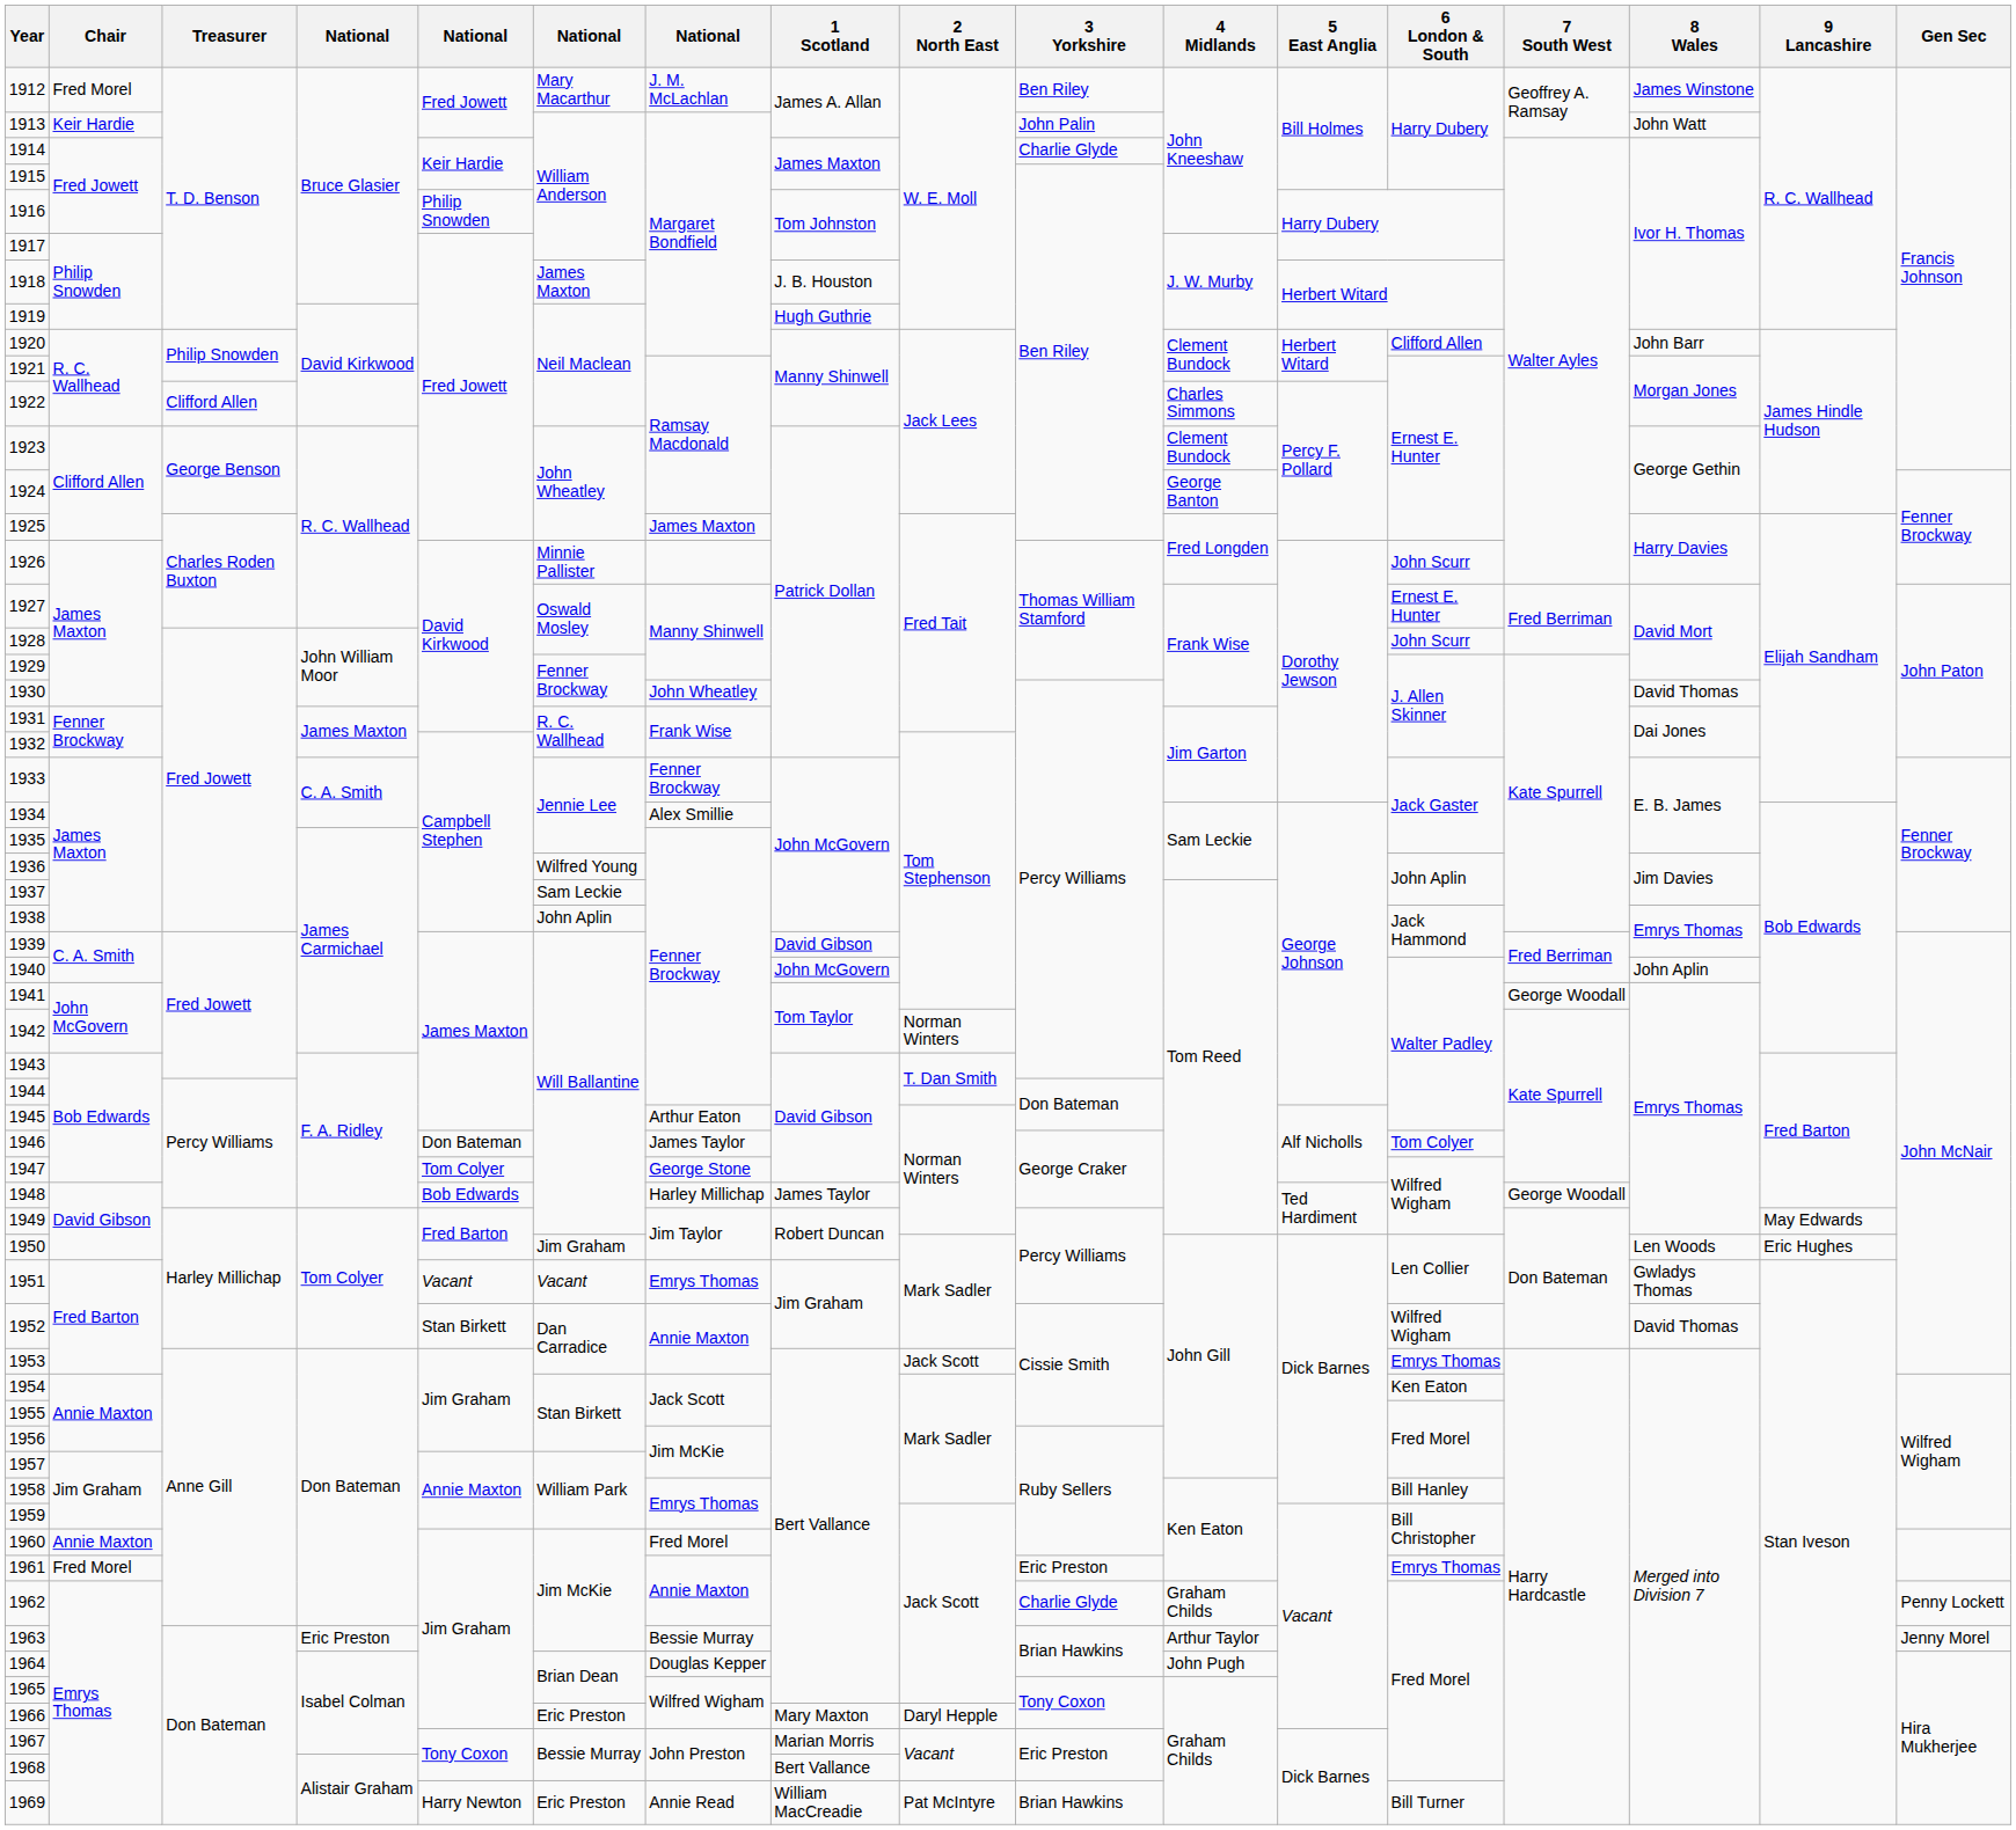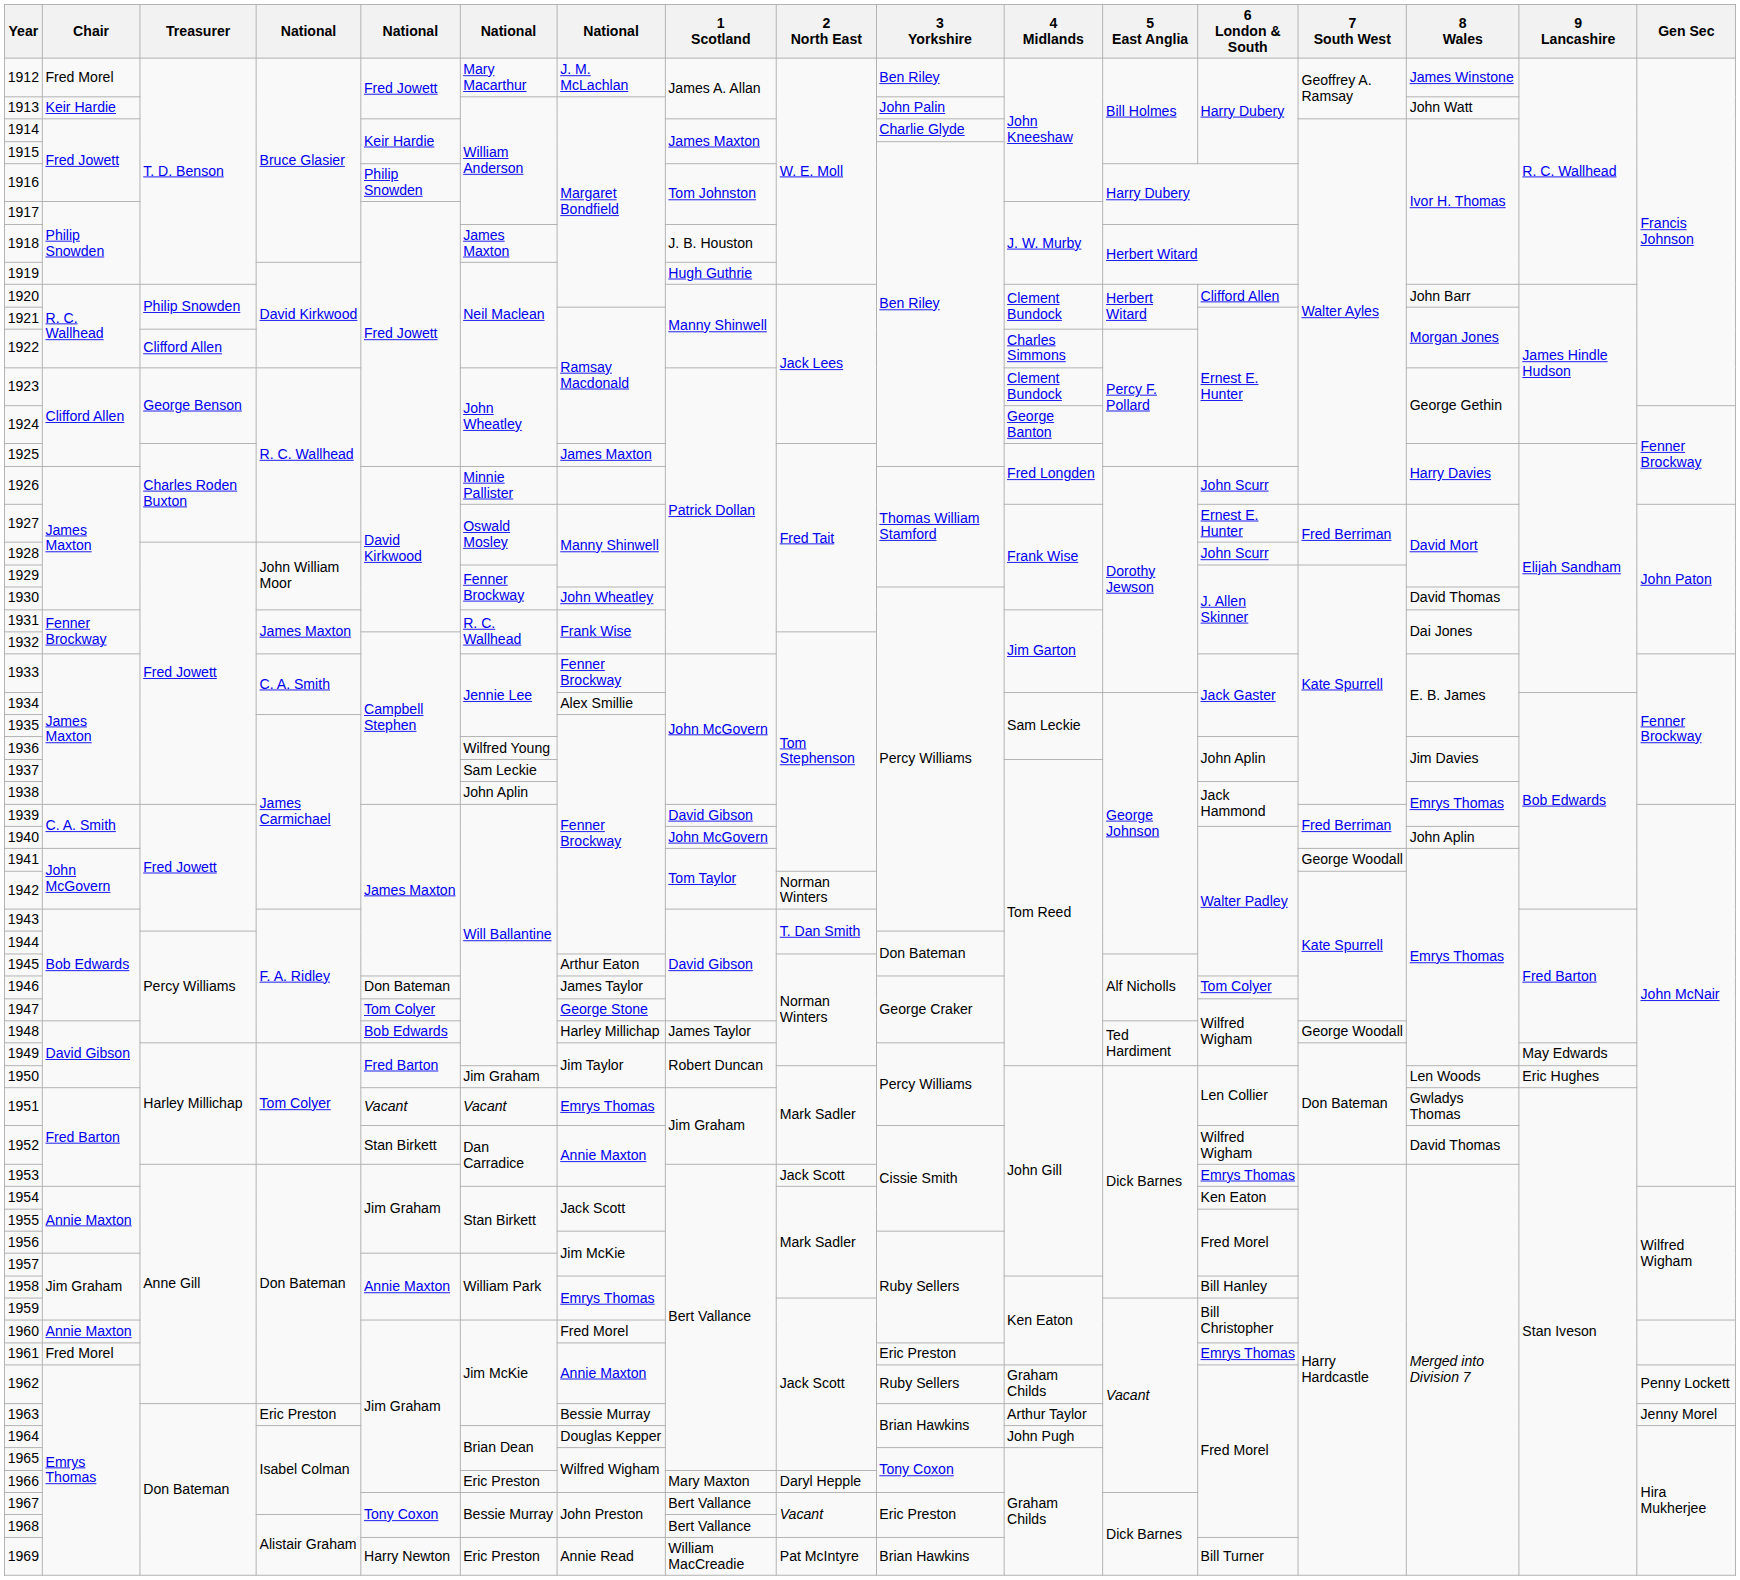 <table class="wikitable sortable">
 <tr>
 <th>Year</th>
 <th>Chair</th>
 <th>Treasurer</th>
 <th>National</th>
 <th>National</th>
 <th>National</th>
 <th>National</th>
 <th>1<br>Scotland</th>
 <th>2<br>North East</th>
 <th>3<br>Yorkshire</th>
 <th>4<br>Midlands</th>
 <th>5<br>East Anglia</th>
 <th>6<br>London & South</th>
 <th>7<br>South West</th>
 <th>8<br>Wales</th>
 <th>9<br>Lancashire</th>
 <th>Gen Sec</th>
 </tr>
 <tr>
 <td>1912</td>
 <td>Fred Morel</td>
 <td rowspan=8><a href='#'>T. D. Benson</a></td>
 <td rowspan=7><a href='#'>Bruce Glasier</a></td>
 <td rowspan=2><a href='#'>Fred Jowett</a></td>
 <td><a href='#'>Mary Macarthur</a></td>
 <td><a href='#'>J. M. McLachlan</a></td>
 <td rowspan=2>James A. Allan</td>
 <td rowspan=8><a href='#'>W. E. Moll</a></td>
 <td><a href='#'>Ben Riley</a></td>
 <td rowspan=5><a href='#'>John Kneeshaw</a></td>
 <td rowspan=4><a href='#'>Bill Holmes</a></td>
 <td rowspan=4><a href='#'>Harry Dubery</a></td>
 <td rowspan=2>Geoffrey A. Ramsay</td>
 <td><a href='#'>James Winstone</a></td>
 <td rowspan=8><a href='#'>R. C. Wallhead</a></td>
 <td rowspan=12><a href='#'>Francis Johnson</a></td>
 </tr>
 <tr>
 <td>1913</td>
 <td><a href='#'>Keir Hardie</a></td>
 <td rowspan=5><a href='#'>William Anderson</a></td>
 <td rowspan=8><a href='#'>Margaret Bondfield</a></td>
 <td><a href='#'>John Palin</a></td>
 <td>John Watt</td>
 </tr>
 <tr>
 <td>1914</td>
 <td rowspan=3><a href='#'>Fred Jowett</a></td>
 <td rowspan=2><a href='#'>Keir Hardie</a></td>
 <td rowspan=2><a href='#'>James Maxton</a></td>
 <td><a href='#'>Charlie Glyde</a></td>
 <td rowspan=13><a href='#'>Walter Ayles</a></td>
 <td rowspan=6><a href='#'>Ivor H. Thomas</a></td>
 </tr>
 <tr>
 <td>1915</td>
 <td rowspan=11><a href='#'>Ben Riley</a></td>
 </tr>
 <tr>
 <td>1916</td>
 <td><a href='#'>Philip Snowden</a></td>
 <td rowspan=2><a href='#'>Tom Johnston</a></td>
 <td rowspan=2 colspan=2><a href='#'>Harry Dubery</a></td>
 </tr>
 <tr>
 <td>1917</td>
 <td rowspan=3><a href='#'>Philip Snowden</a></td>
 <td rowspan=9><a href='#'>Fred Jowett</a></td>
 <td rowspan=3><a href='#'>J. W. Murby</a></td>
 </tr>
 <tr>
 <td>1918</td>
 <td><a href='#'>James Maxton</a></td>
 <td>J. B. Houston</td>
 <td rowspan=2 colspan=2><a href='#'>Herbert Witard</a></td>
 </tr>
 <tr>
 <td>1919</td>
 <td rowspan=4><a href='#'>David Kirkwood</a></td>
 <td rowspan=4><a href='#'>Neil Maclean</a></td>
 <td><a href='#'>Hugh Guthrie</a></td>
 </tr>
 <tr>
 <td>1920</td>
 <td rowspan=3><a href='#'>R. C. Wallhead</a></td>
 <td rowspan=2><a href='#'>Philip Snowden</a></td>
 <td rowspan=3><a href='#'>Manny Shinwell</a></td>
 <td rowspan=5><a href='#'>Jack Lees</a></td>
 <td rowspan=2><a href='#'>Clement Bundock</a></td>
 <td rowspan=2><a href='#'>Herbert Witard</a></td>
 <td><a href='#'>Clifford Allen</a></td>
 <td>John Barr</td>
 <td rowspan=5><a href='#'>James Hindle Hudson</a></td>
 </tr>
 <tr>
 <td>1921</td>
 <td rowspan=4><a href='#'>Ramsay Macdonald</a></td>
 <td rowspan=5><a href='#'>Ernest E. Hunter</a></td>
 <td rowspan=2><a href='#'>Morgan Jones</a></td>
 </tr>
 <tr>
 <td>1922</td>
 <td><a href='#'>Clifford Allen</a></td>
 <td><a href='#'>Charles Simmons</a></td>
 <td rowspan=4><a href='#'>Percy F. Pollard</a></td>
 </tr>
 <tr>
 <td>1923</td>
 <td rowspan=3><a href='#'>Clifford Allen</a></td>
 <td rowspan=2><a href='#'>George Benson</a></td>
 <td rowspan=5><a href='#'>R. C. Wallhead</a></td>
 <td rowspan=3><a href='#'>John Wheatley</a></td>
 <td rowspan=10><a href='#'>Patrick Dollan</a></td>
 <td><a href='#'>Clement Bundock</a></td>
 <td rowspan=2>George Gethin</td>
 </tr>
 <tr>
 <td>1924</td>
 <td><a href='#'>George Banton</a></td>
 <td rowspan=3><a href='#'>Fenner Brockway</a></td>
 </tr>
 <tr>
 <td>1925</td>
 <td rowspan=3><a href='#'>Charles Roden Buxton</a></td>
 <td><a href='#'>James Maxton</a></td>
 <td rowspan=7><a href='#'>Fred Tait</a></td>
 <td rowspan=2><a href='#'>Fred Longden</a></td>
 <td rowspan=2><a href='#'>Harry Davies</a></td>
 <td rowspan=9><a href='#'>Elijah Sandham</a></td>
 </tr>
 <tr>
 <td>1926</td>
 <td rowspan=5><a href='#'>James Maxton</a></td>
 <td rowspan=6><a href='#'>David Kirkwood</a></td>
 <td><a href='#'>Minnie Pallister</a></td>
 <td></td>
 <td rowspan=4><a href='#'>Thomas William Stamford</a></td>
 <td rowspan=8><a href='#'>Dorothy Jewson</a></td>
 <td><a href='#'>John Scurr</a></td>
 </tr>
 <tr>
 <td>1927</td>
 <td rowspan=2><a href='#'>Oswald Mosley</a></td>
 <td rowspan=3><a href='#'>Manny Shinwell</a></td>
 <td rowspan=4><a href='#'>Frank Wise</a></td>
 <td><a href='#'>Ernest E. Hunter</a></td>
 <td rowspan=2><a href='#'>Fred Berriman</a></td>
 <td rowspan=3><a href='#'>David Mort</a></td>
 <td rowspan=6><a href='#'>John Paton</a></td>
 </tr>
 <tr>
 <td>1928</td>
 <td rowspan=11><a href='#'>Fred Jowett</a></td>
 <td rowspan=3>John William Moor</td>
 <td><a href='#'>John Scurr</a></td>
 </tr>
 <tr>
 <td>1929</td>
 <td rowspan=2><a href='#'>Fenner Brockway</a></td>
 <td rowspan=4><a href='#'>J. Allen Skinner</a></td>
 <td rowspan=10><a href='#'>Kate Spurrell</a></td>
 </tr>
 <tr>
 <td>1930</td>
 <td><a href='#'>John Wheatley</a></td>
 <td rowspan=14>Percy Williams</td>
 <td>David Thomas</td>
 </tr>
 <tr>
 <td>1931</td>
 <td rowspan=2><a href='#'>Fenner Brockway</a></td>
 <td rowspan=2><a href='#'>James Maxton</a></td>
 <td rowspan=2><a href='#'>R. C. Wallhead</a></td>
 <td rowspan=2><a href='#'>Frank Wise</a></td>
 <td rowspan=3><a href='#'>Jim Garton</a></td>
 <td rowspan=2>Dai Jones</td>
 </tr>
 <tr>
 <td>1932</td>
 <td rowspan=7><a href='#'>Campbell Stephen</a></td>
 <td rowspan=10><a href='#'>Tom Stephenson</a></td>
 </tr>
 <tr>
 <td>1933</td>
 <td rowspan=6><a href='#'>James Maxton</a></td>
 <td rowspan=2><a href='#'>C. A. Smith</a></td>
 <td rowspan=3><a href='#'>Jennie Lee</a></td>
 <td><a href='#'>Fenner Brockway</a></td>
 <td rowspan=6><a href='#'>John McGovern</a></td>
 <td rowspan=3><a href='#'>Jack Gaster</a></td>
 <td rowspan=3>E. B. James</td>
 <td rowspan=6><a href='#'>Fenner Brockway</a></td>
 </tr>
 <tr>
 <td>1934</td>
 <td>Alex Smillie</td>
 <td rowspan=3>Sam Leckie</td>
 <td rowspan=11><a href='#'>George Johnson</a></td>
 <td rowspan=9><a href='#'>Bob Edwards</a></td>
 </tr>
 <tr>
 <td>1935</td>
 <td rowspan=8><a href='#'>James Carmichael</a></td>
 <td rowspan=10><a href='#'>Fenner Brockway</a></td>
 </tr>
 <tr>
 <td>1936</td>
 <td>Wilfred Young</td>
 <td rowspan=2>John Aplin</td>
 <td rowspan=2>Jim Davies</td>
 </tr>
 <tr>
 <td>1937</td>
 <td>Sam Leckie</td>
 <td rowspan=13>Tom Reed</td>
 </tr>
 <tr>
 <td>1938</td>
 <td>John Aplin</td>
 <td rowspan=2>Jack Hammond</td>
 <td rowspan=2><a href='#'>Emrys Thomas</a></td>
 </tr>
 <tr>
 <td>1939</td>
 <td rowspan=2><a href='#'>C. A. Smith</a></td>
 <td rowspan=5><a href='#'>Fred Jowett</a></td>
 <td rowspan=7><a href='#'>James Maxton</a></td>
 <td rowspan=11><a href='#'>Will Ballantine</a></td>
 <td><a href='#'>David Gibson</a></td>
 <td rowspan=2><a href='#'>Fred Berriman</a></td>
 <td rowspan=15><a href='#'>John McNair</a></td>
 </tr>
 <tr>
 <td>1940</td>
 <td><a href='#'>John McGovern</a></td>
 <td rowspan=6><a href='#'>Walter Padley</a></td>
 <td>John Aplin</td>
 </tr>
 <tr>
 <td>1941</td>
 <td rowspan=2><a href='#'>John McGovern</a></td>
 <td rowspan=2><a href='#'>Tom Taylor</a></td>
 <td>George Woodall</td>
 <td rowspan=9><a href='#'>Emrys Thomas</a></td>
 </tr>
 <tr>
 <td>1942</td>
 <td>Norman Winters</td>
 <td rowspan=6><a href='#'>Kate Spurrell</a></td>
 </tr>
 <tr>
 <td>1943</td>
 <td rowspan=5><a href='#'>Bob Edwards</a></td>
 <td rowspan=6><a href='#'>F. A. Ridley</a></td>
 <td rowspan=5><a href='#'>David Gibson</a></td>
 <td rowspan=2><a href='#'>T. Dan Smith</a></td>
 <td rowspan=6><a href='#'>Fred Barton</a></td>
 </tr>
 <tr>
 <td>1944</td>
 <td rowspan=5>Percy Williams</td>
 <td rowspan=2>Don Bateman</td>
 </tr>
 <tr>
 <td>1945</td>
 <td>Arthur Eaton</td>
 <td rowspan=5>Norman Winters</td>
 <td rowspan=3>Alf Nicholls</td>
 </tr>
 <tr>
 <td>1946</td>
 <td>Don Bateman</td>
 <td>James Taylor</td>
 <td rowspan=3>George Craker</td>
 <td><a href='#'>Tom Colyer</a></td>
 </tr>
 <tr>
 <td>1947</td>
 <td><a href='#'>Tom Colyer</a></td>
 <td><a href='#'>George Stone</a></td>
 <td rowspan=3>Wilfred Wigham</td>
 </tr>
 <tr>
 <td>1948</td>
 <td rowspan=3><a href='#'>David Gibson</a></td>
 <td><a href='#'>Bob Edwards</a></td>
 <td>Harley Millichap</td>
 <td>James Taylor</td>
 <td rowspan=2>Ted Hardiment</td>
 <td>George Woodall</td>
 </tr>
 <tr>
 <td>1949</td>
 <td rowspan=4>Harley Millichap</td>
 <td rowspan=4><a href='#'>Tom Colyer</a></td>
 <td rowspan=2><a href='#'>Fred Barton</a></td>
 <td rowspan=2>Jim Taylor</td>
 <td rowspan=2>Robert Duncan</td>
 <td rowspan=3>Percy Williams</td>
 <td rowspan=4>Don Bateman</td>
 <td>May Edwards</td>
 </tr>
 <tr>
 <td>1950</td>
 <td>Jim Graham</td>
 <td rowspan=3>Mark Sadler</td>
 <td rowspan=8>John Gill</td>
 <td rowspan=9>Dick Barnes</td>
 <td rowspan=2>Len Collier</td>
 <td>Len Woods</td>
 <td>Eric Hughes</td>
 </tr>
 <tr>
 <td>1951</td>
 <td rowspan=3><a href='#'>Fred Barton</a></td>
 <td><em>Vacant</em></td>
 <td><em>Vacant</em></td>
 <td><a href='#'>Emrys Thomas</a></td>
 <td rowspan=2>Jim Graham</td>
 <td>Gwladys Thomas</td>
 <td rowspan=19>Stan Iveson</td>
 </tr>
 <tr>
 <td>1952</td>
 <td>Stan Birkett</td>
 <td rowspan=2>Dan Carradice</td>
 <td rowspan=2><a href='#'>Annie Maxton</a></td>
 <td rowspan=4>Cissie Smith</td>
 <td>Wilfred Wigham</td>
 <td>David Thomas</td>
 </tr>
 <tr>
 <td>1953</td>
 <td rowspan=10>Anne Gill</td>
 <td rowspan=10>Don Bateman</td>
 <td rowspan=4>Jim Graham</td>
 <td rowspan=13>Bert Vallance</td>
 <td>Jack Scott</td>
 <td><a href='#'>Emrys Thomas</a></td>
 <td rowspan=17>Harry Hardcastle</td>
 <td rowspan=17><em>Merged into Division 7</em></td>
 </tr>
 <tr>
 <td>1954</td>
 <td rowspan=3><a href='#'>Annie Maxton</a></td>
 <td rowspan=3>Stan Birkett</td>
 <td rowspan=2>Jack Scott</td>
 <td rowspan=5>Mark Sadler</td>
 <td>Ken Eaton</td>
 <td rowspan=6>Wilfred Wigham</td>
 </tr>
 <tr>
 <td>1955</td>
 <td rowspan=3>Fred Morel</td>
 </tr>
 <tr>
 <td>1956</td>
 <td rowspan=2>Jim McKie</td>
 <td rowspan=5>Ruby Sellers</td>
 </tr>
 <tr>
 <td>1957</td>
 <td rowspan=3>Jim Graham</td>
 <td rowspan=3><a href='#'>Annie Maxton</a></td>
 <td rowspan=3>William Park</td>
 </tr>
 <tr>
 <td>1958</td>
 <td rowspan=2><a href='#'>Emrys Thomas</a></td>
 <td rowspan=4>Ken Eaton</td>
 <td>Bill Hanley</td>
 </tr>
 <tr>
 <td>1959</td>
 <td rowspan=7>Jack Scott</td>
 <td rowspan=8><em>Vacant</em></td>
 <td rowspan=2>Bill Christopher</td>
 </tr>
 <tr>
 <td>1960</td>
 <td><a href='#'>Annie Maxton</a></td>
 <td rowspan=7>Jim Graham</td>
 <td rowspan=4>Jim McKie</td>
 <td>Fred Morel</td>
 </tr>
 <tr>
 <td>1961</td>
 <td>Fred Morel</td>
 <td rowspan=2><a href='#'>Annie Maxton</a></td>
 <td>Eric Preston</td>
 <td><a href='#'>Emrys Thomas</a></td>
 </tr>
 <tr>
 <td>1962</td>
 <td rowspan=8><a href='#'>Emrys Thomas</a></td>
-<td><a href='#'>Charlie Glyde</a></td>
+<td>Ruby Sellers</td>
 <td>Graham Childs</td>
 <td rowspan=7>Fred Morel</td>
 <td>Penny Lockett</td>
 </tr>
 <tr>
 <td>1963</td>
 <td rowspan=7>Don Bateman</td>
 <td>Eric Preston</td>
 <td>Bessie Murray</td>
 <td rowspan=2>Brian Hawkins</td>
 <td>Arthur Taylor</td>
 <td>Jenny Morel</td>
 </tr>
 <tr>
 <td>1964</td>
 <td rowspan=4>Isabel Colman</td>
 <td rowspan=2>Brian Dean</td>
 <td>Douglas Kepper</td>
 <td>John Pugh</td>
 <td rowspan=6>Hira Mukherjee</td>
 </tr>
 <tr>
 <td>1965</td>
 <td rowspan=2>Wilfred Wigham</td>
 <td rowspan=2><a href='#'>Tony Coxon</a></td>
 <td rowspan=5>Graham Childs</td>
 </tr>
 <tr>
 <td>1966</td>
 <td>Eric Preston</td>
 <td>Mary Maxton</td>
 <td>Daryl Hepple</td>
 </tr>
 <tr>
 <td>1967</td>
 <td rowspan=2><a href='#'>Tony Coxon</a></td>
 <td rowspan=2>Bessie Murray</td>
 <td rowspan=2>John Preston</td>
-<td>Marian Morris</td>
+<td>Bert Vallance</td>
 <td rowspan=2><em>Vacant</em></td>
 <td rowspan=2>Eric Preston</td>
 <td rowspan=3>Dick Barnes</td>
 </tr>
 <tr>
 <td>1968</td>
 <td rowspan=2>Alistair Graham</td>
 <td>Bert Vallance</td>
 </tr>
 <tr>
 <td>1969</td>
 <td>Harry Newton</td>
 <td>Eric Preston</td>
 <td>Annie Read</td>
 <td>William MacCreadie</td>
 <td>Pat McIntyre</td>
 <td>Brian Hawkins</td>
 <td>Bill Turner</td>
 </tr>
 </table>
